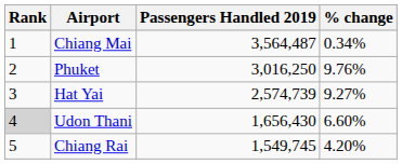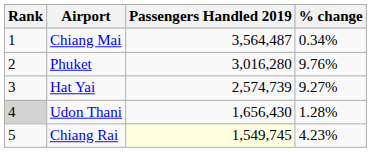 <table class="wikitable sortable" style=" font-size: 90% width= align= margin:auto;">
 <tr style="background:lightgrey;">
 <th>Rank</th>
 <th>Airport</th>
 <th>Passengers Handled 2019</th>
 <th>% change</th>
 </tr>
 <tr>
 <td>1</td>
 <td><a href='#'>Chiang Mai</a></td>
 <td align="right">3,564,487</td>
 <td> 0.34%</td>
 </tr>
 <tr>
 <td>2</td>
 <td><a href='#'>Phuket</a></td>
-<td align="right">3,016,250</td>
+<td align="right">3,016,280</td>
 <td> 9.76%</td>
 </tr>
 <tr>
 <td>3</td>
 <td><a href='#'>Hat Yai</a></td>
 <td align="right">2,574,739</td>
 <td> 9.27%</td>
 </tr>
 <tr>
 <td style="background: lightgrey;">4</td>
 <td><a href='#'>Udon Thani</a></td>
 <td align="right">1,656,430</td>
-<td> 6.60%</td>
+<td> 1.28%</td>
 </tr>
 <tr>
 <td>5</td>
 <td><a href='#'>Chiang Rai</a></td>
-<td align="right">1,549,745</td>
-<td> 4.20%</td>
+<td align="right" style="background: lightyellow;">1,549,745</td>
+<td> 4.23%</td>
 </tr>
 </table>
